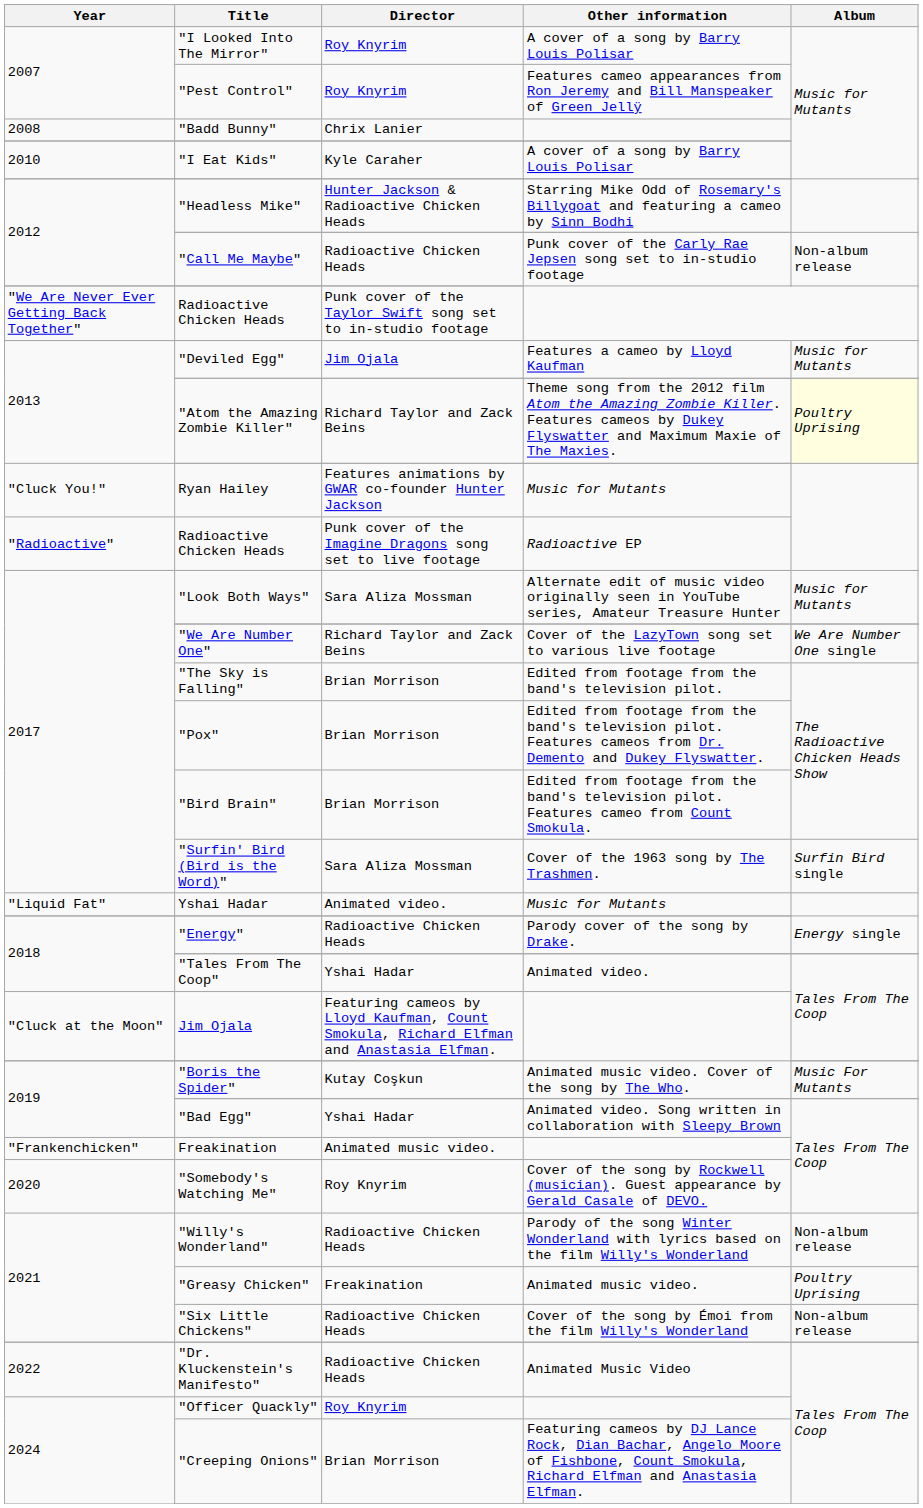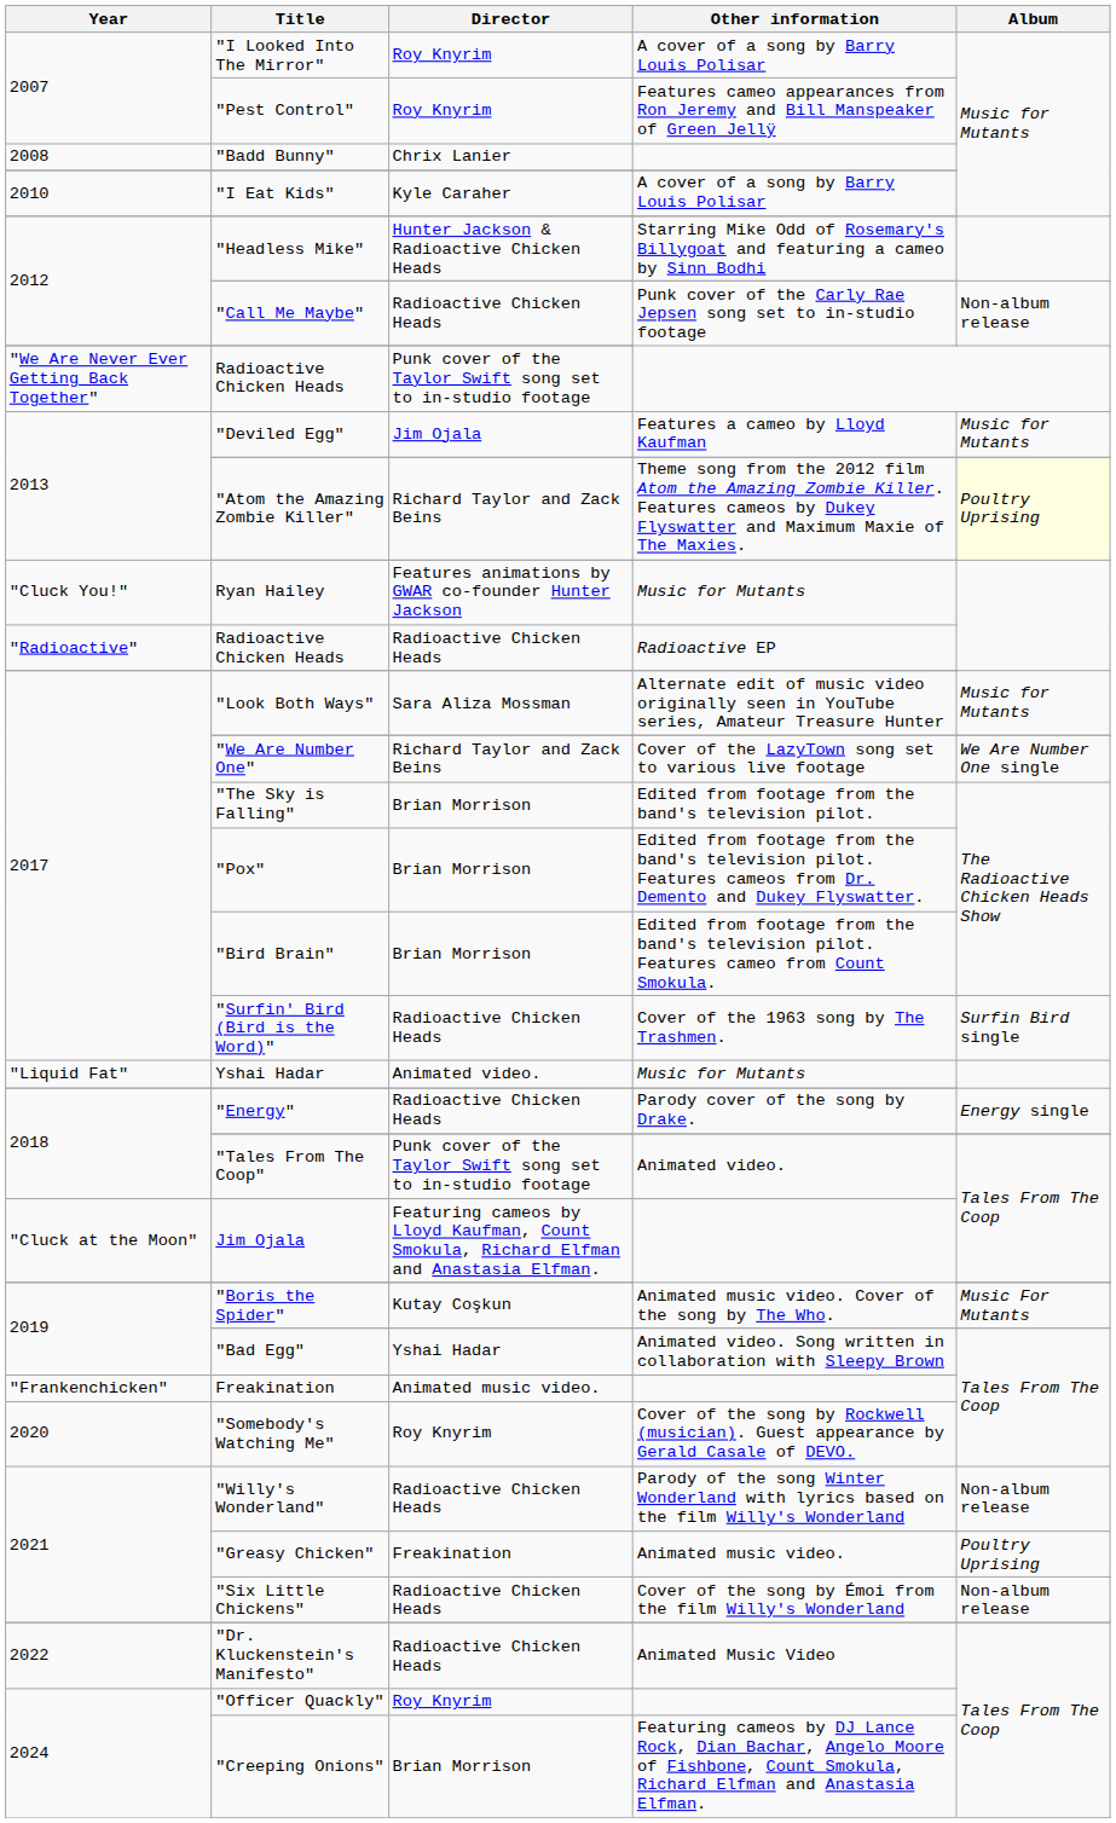 <table class="wikitable">
 <tr>
 <th>Year</th>
 <th>Title</th>
 <th>Director</th>
 <th>Other information</th>
 <th>Album</th>
 </tr>
 <tr>
 <td rowspan=2>2007</td>
 <td>"I Looked Into The Mirror"</td>
 <td><a href='#'>Roy Knyrim</a></td>
 <td>A cover of a song by <a href='#'>Barry Louis Polisar</a></td>
 <td rowspan=5><em>Music for Mutants</em></td>
 </tr>
 <tr>
 <td>"Pest Control"</td>
 <td><a href='#'>Roy Knyrim</a></td>
 <td>Features cameo appearances from <a href='#'>Ron Jeremy</a> and <a href='#'>Bill Manspeaker</a> of <a href='#'>Green Jellÿ</a></td>
 </tr>
 <tr>
 <td>2008</td>
 <td>"Badd Bunny"</td>
 <td>Chrix Lanier</td>
 <td></td>
 </tr>
 <tr>
 </tr>
 <tr>
 <td>2010</td>
 <td>"I Eat Kids"</td>
 <td>Kyle Caraher</td>
 <td>A cover of a song by <a href='#'>Barry Louis Polisar</a></td>
 </tr>
 <tr>
 </tr>
 <tr>
 <td rowspan=3>2012</td>
 <td>"Headless Mike"</td>
 <td><a href='#'>Hunter Jackson</a> & Radioactive Chicken Heads</td>
 <td>Starring Mike Odd of <a href='#'>Rosemary's Billygoat</a> and featuring a cameo by <a href='#'>Sinn Bodhi</a></td>
 </tr>
 <tr>
 </tr>
 <tr>
 <td>"<a href='#'>Call Me Maybe</a>"</td>
 <td>Radioactive Chicken Heads</td>
 <td>Punk cover of the <a href='#'>Carly Rae Jepsen</a> song set to in-studio footage</td>
 <td rowspan=2>Non-album release</td>
 </tr>
 <tr>
 </tr>
 <tr>
 <td>"<a href='#'>We Are Never Ever Getting Back Together</a>"</td>
 <td>Radioactive Chicken Heads</td>
 <td>Punk cover of the <a href='#'>Taylor Swift</a> song set to in-studio footage</td>
 </tr>
 <tr>
 </tr>
 <tr>
 <td rowspan=4>2013</td>
 <td>"Deviled Egg"</td>
 <td><a href='#'>Jim Ojala</a></td>
 <td>Features a cameo by <a href='#'>Lloyd Kaufman</a></td>
 <td><em>Music for Mutants</em></td>
 </tr>
 <tr>
 </tr>
 <tr>
 <td>"Atom the Amazing Zombie Killer"</td>
 <td>Richard Taylor and Zack Beins</td>
 <td>Theme song from the 2012 film <em><a href='#'>Atom the Amazing Zombie Killer</a></em>. Features cameos by <a href='#'>Dukey Flyswatter</a> and Maximum Maxie of <a href='#'>The Maxies</a>.</td>
 <td style="background: lightyellow;"><em>Poultry Uprising</em></td>
 </tr>
 <tr>
 </tr>
 <tr>
 <td>"Cluck You!"</td>
 <td>Ryan Hailey</td>
 <td>Features animations by <a href='#'>GWAR</a> co-founder <a href='#'>Hunter Jackson</a></td>
 <td><em>Music for Mutants</em></td>
 </tr>
 <tr>
 <td>"<a href='#'>Radioactive</a>"</td>
 <td>Radioactive Chicken Heads</td>
-<td>Punk cover of the <a href='#'>Imagine Dragons</a> song set to live footage</td>
+<td>Radioactive Chicken Heads</td>
 <td><em>Radioactive</em> EP</td>
 </tr>
 <tr>
 </tr>
 <tr>
 <td rowspan=7>2017</td>
 <td>"Look Both Ways"</td>
 <td>Sara Aliza Mossman</td>
 <td>Alternate edit of music video originally seen in YouTube series, Amateur Treasure Hunter</td>
 <td><em>Music for Mutants</em></td>
 </tr>
 <tr>
 </tr>
 <tr>
 <td>"<a href='#'>We Are Number One</a>"</td>
 <td>Richard Taylor and Zack Beins</td>
 <td>Cover of the <a href='#'>LazyTown</a> song set to various live footage</td>
 <td><em>We Are Number One</em> single</td>
 </tr>
 <tr>
 <td>"The Sky is Falling"</td>
 <td>Brian Morrison</td>
 <td>Edited from footage from the band's television pilot.</td>
 <td rowspan=3><em>The Radioactive Chicken Heads Show</em></td>
 </tr>
 <tr>
 <td>"Pox"</td>
 <td>Brian Morrison</td>
 <td>Edited from footage from the band's television pilot. Features cameos from <a href='#'>Dr. Demento</a> and <a href='#'>Dukey Flyswatter</a>.</td>
 </tr>
 <tr>
 <td>"Bird Brain"</td>
 <td>Brian Morrison</td>
 <td>Edited from footage from the band's television pilot. Features cameo from <a href='#'>Count Smokula</a>.</td>
 </tr>
 <tr>
 <td>"<a href='#'>Surfin' Bird (Bird is the Word)</a>"</td>
-<td>Sara Aliza Mossman</td>
+<td>Radioactive Chicken Heads</td>
 <td>Cover of the 1963 song by <a href='#'>The Trashmen</a>.</td>
 <td><em>Surfin Bird</em> single</td>
 </tr>
 <tr>
 <td>"Liquid Fat"</td>
 <td>Yshai Hadar</td>
 <td>Animated video.</td>
 <td><em>Music for Mutants</em></td>
 </tr>
 <tr>
 </tr>
 <tr>
 <td rowspan=3>2018</td>
 <td>"<a href='#'>Energy</a>"</td>
 <td>Radioactive Chicken Heads</td>
 <td>Parody cover of the song by <a href='#'>Drake</a>.</td>
 <td><em>Energy</em> single</td>
 </tr>
 <tr>
 </tr>
 <tr>
 <td>"Tales From The Coop"</td>
-<td>Yshai Hadar</td>
+<td>Punk cover of the <a href='#'>Taylor Swift</a> song set to in-studio footage</td>
 <td>Animated video.</td>
 <td rowspan=2><em>Tales From The Coop</em></td>
 </tr>
 <tr>
 <td>"Cluck at the Moon"</td>
 <td><a href='#'>Jim Ojala</a></td>
 <td>Featuring cameos by <a href='#'>Lloyd Kaufman</a>, <a href='#'>Count Smokula</a>, <a href='#'>Richard Elfman</a> and <a href='#'>Anastasia Elfman</a>.</td>
 </tr>
 <tr>
 </tr>
 <tr>
 <td rowspan=3>2019</td>
 <td>"<a href='#'>Boris the Spider</a>"</td>
 <td>Kutay Coşkun</td>
 <td>Animated music video. Cover of the song by <a href='#'>The Who</a>.</td>
 <td><em>Music For Mutants</em></td>
 </tr>
 <tr>
 </tr>
 <tr>
 <td>"Bad Egg"</td>
 <td>Yshai Hadar</td>
 <td>Animated video. Song written in collaboration with <a href='#'>Sleepy Brown</a></td>
 <td rowspan="3"><em>Tales From The Coop</em></td>
 </tr>
 <tr>
 <td>"Frankenchicken"</td>
 <td>Freakination</td>
 <td>Animated music video.</td>
 </tr>
 <tr>
 <td>2020</td>
 <td>"Somebody's Watching Me"</td>
 <td>Roy Knyrim</td>
 <td>Cover of the song by <a href='#'>Rockwell (musician)</a>. Guest appearance by <a href='#'>Gerald Casale</a> of <a href='#'>DEVO.</a></td>
 </tr>
 <tr>
 <td rowspan=3>2021</td>
 <td>"Willy's Wonderland"</td>
 <td>Radioactive Chicken Heads</td>
 <td>Parody of the song <a href='#'>Winter Wonderland</a> with lyrics based on the film <a href='#'>Willy's Wonderland</a></td>
 <td>Non-album release</td>
 </tr>
 <tr>
 <td>"Greasy Chicken"</td>
 <td>Freakination</td>
 <td>Animated music video.</td>
 <td><em>Poultry Uprising</em></td>
 </tr>
 <tr>
 <td>"Six Little Chickens"</td>
 <td>Radioactive Chicken Heads</td>
 <td>Cover of the song by Émoi from the film <a href='#'>Willy's Wonderland</a></td>
 <td>Non-album release</td>
 </tr>
 <tr>
 </tr>
 <tr>
 <td>2022</td>
 <td>"Dr. Kluckenstein's Manifesto"</td>
 <td>Radioactive Chicken Heads</td>
 <td>Animated Music Video</td>
 <td rowspan=3><em>Tales From The Coop</em></td>
 </tr>
 <tr>
 <td rowspan=3>2024</td>
 <td>"Officer Quackly"</td>
 <td><a href='#'>Roy Knyrim</a></td>
 </tr>
 <tr>
 <td>"Creeping Onions"</td>
 <td>Brian Morrison</td>
 <td>Featuring cameos by <a href='#'>DJ Lance Rock</a>, <a href='#'>Dian Bachar</a>, <a href='#'>Angelo Moore</a> of <a href='#'>Fishbone</a>, <a href='#'>Count Smokula</a>, <a href='#'>Richard Elfman</a> and <a href='#'>Anastasia Elfman</a>.</td>
 </tr>
 <tr>
 </tr>
 </table>
